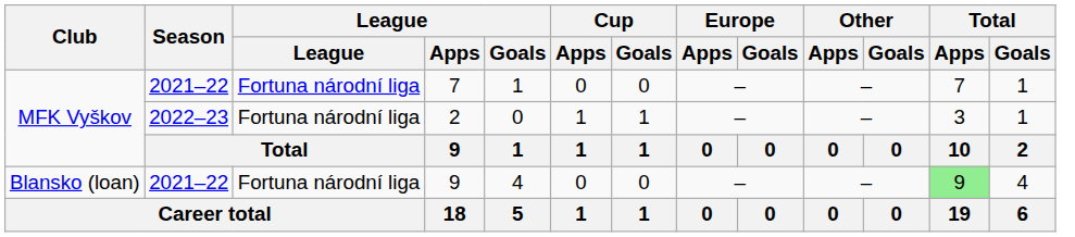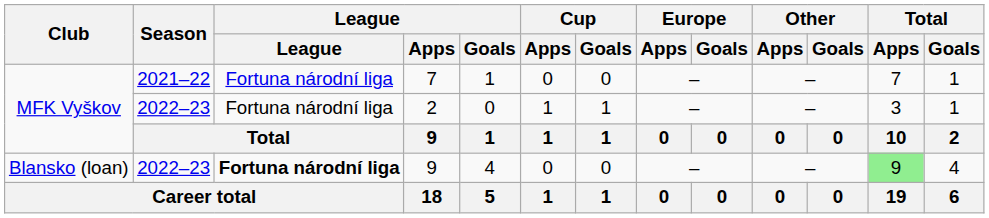 <table class="wikitable" style="text-align:center">
 <tr>
 <th rowspan="2">Club</th>
 <th rowspan="2">Season</th>
 <th colspan="3">League</th>
 <th colspan="2">Cup</th>
 <th colspan="2">Europe</th>
 <th colspan="2">Other</th>
 <th colspan="2">Total</th>
 </tr>
 <tr>
 <th>League</th>
 <th>Apps</th>
 <th>Goals</th>
 <th>Apps</th>
 <th>Goals</th>
 <th>Apps</th>
 <th>Goals</th>
 <th>Apps</th>
 <th>Goals</th>
 <th>Apps</th>
 <th>Goals</th>
 </tr>
 <tr>
 <td rowspan="3"><a href='#'>MFK Vyškov</a></td>
 <td><a href='#'>2021–22</a></td>
 <td><a href='#'>Fortuna národní liga</a></td>
 <td>7</td>
 <td>1</td>
 <td>0</td>
 <td>0</td>
 <td colspan="2">–</td>
 <td colspan="2">–</td>
 <td>7</td>
 <td>1</td>
 </tr>
 <tr>
 <td><a href='#'>2022–23</a></td>
 <td>Fortuna národní liga</td>
 <td>2</td>
 <td>0</td>
 <td>1</td>
 <td>1</td>
 <td colspan="2">–</td>
 <td colspan="2">–</td>
 <td>3</td>
 <td>1</td>
 </tr>
 <tr>
 <th colspan="2">Total</th>
 <th>9</th>
 <th>1</th>
 <th>1</th>
 <th>1</th>
 <th>0</th>
 <th>0</th>
 <th>0</th>
 <th>0</th>
 <th>10</th>
 <th>2</th>
 </tr>
 <tr>
 <td><a href='#'>Blansko</a> (loan)</td>
-<td><a href='#'>2021–22</a></td>
-<td>Fortuna národní liga</td>
+<td><a href='#'>2022–23</a></td>
+<td><strong>Fortuna národní liga</strong></td>
 <td>9</td>
 <td>4</td>
 <td>0</td>
 <td>0</td>
 <td colspan="2">–</td>
 <td colspan="2">–</td>
 <td style="background: lightgreen;">9</td>
 <td>4</td>
 </tr>
 <tr>
 <th colspan="3">Career total</th>
 <th>18</th>
 <th>5</th>
 <th>1</th>
 <th>1</th>
 <th>0</th>
 <th>0</th>
 <th>0</th>
 <th>0</th>
 <th>19</th>
 <th>6</th>
 </tr>
 </table>
